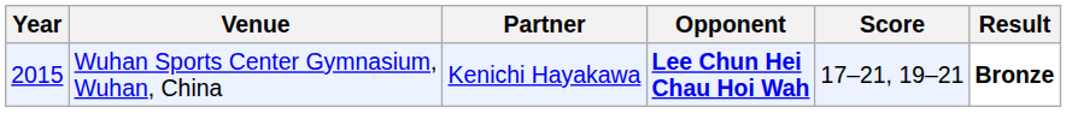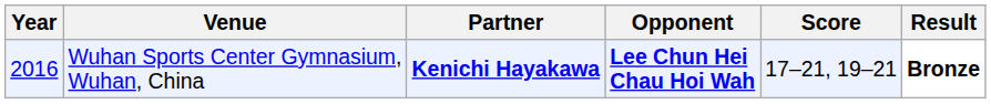 <table class="sortable wikitable" style="font-size: 90%">
 <tr>
 <th>Year</th>
 <th>Venue</th>
 <th>Partner</th>
 <th>Opponent</th>
 <th>Score</th>
 <th>Result</th>
 </tr>
 <tr style="background:#ECF2FF">
-<td align="center"><a href='#'>2015</a></td>
+<td align="center"><a href='#'>2016</a></td>
 <td align="left"><a href='#'>Wuhan Sports Center Gymnasium</a>,<br><a href='#'>Wuhan</a>, China</td>
-<td align="left"> <a href='#'>Kenichi Hayakawa</a></td>
+<td align="left"><strong> <a href='#'>Kenichi Hayakawa</a></strong></td>
 <td align="left"><strong> <a href='#'>Lee Chun Hei</a> <br>  <a href='#'>Chau Hoi Wah</a></strong></td>
 <td align="left">17–21, 19–21</td>
 <td style="text-align:left; background:white"> <strong>Bronze</strong></td>
 </tr>
 </table>
